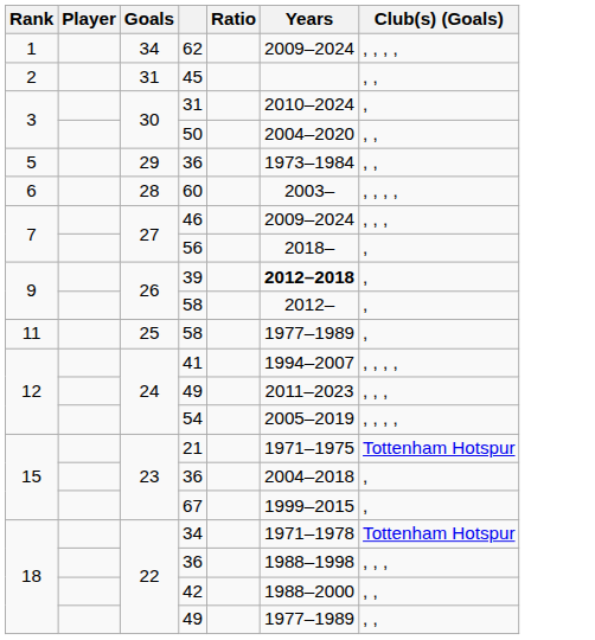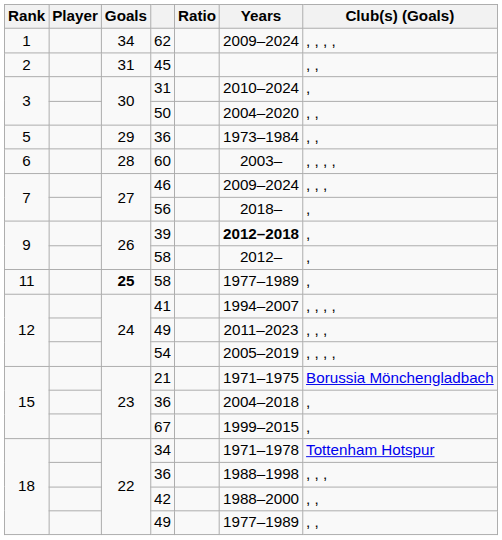 <table class="wikitable sortable plainrowheaders" style="text-align:center;">
 <tr>
 <th scope="col">Rank</th>
 <th scope="col">Player</th>
 <th scope="col">Goals</th>
 <th scope="col"></th>
 <th scope="col">Ratio</th>
 <th scope="col">Years</th>
 <th scope="col">Club(s) (Goals)</th>
 </tr>
 <tr>
 <td>1</td>
 <td align=left data-sort-value="Aubameyang, Pierre Emerick"></td>
 <td>34</td>
 <td>62</td>
 <td></td>
 <td>2009–2024</td>
 <td style="text-align:left;">, , , , </td>
 </tr>
 <tr>
 <td>2</td>
 <td align=left data-sort-value="Larsson, Henrik"></td>
 <td>31</td>
 <td>45</td>
 <td></td>
 <td></td>
 <td style="text-align:left;">, , </td>
 </tr>
 <tr>
 <td rowspan="2">3</td>
 <td align=left data-sort-value="Falcao, Radamel"></td>
 <td rowspan="2">30</td>
 <td>31</td>
 <td></td>
 <td>2010–2024</td>
 <td style="text-align:left;">, </td>
 </tr>
 <tr>
 <td align=left data-sort-value="Huntelaar, Klaas Jan"></td>
 <td>50</td>
 <td></td>
 <td>2004–2020</td>
 <td style="text-align:left;">, , </td>
 </tr>
 <tr>
 <td>5</td>
 <td align=left data-sort-value="Muller, Dieter"></td>
 <td>29</td>
 <td>36</td>
 <td></td>
 <td>1973–1984</td>
 <td style="text-align:left;">, , </td>
 </tr>
 <tr>
 <td>6</td>
 <td align=left data-sort-value="Dzeko, Edin"></td>
 <td>28</td>
 <td>60</td>
 <td></td>
 <td>2003–</td>
 <td style="text-align:left;">, , , , </td>
 </tr>
 <tr>
 <td rowspan="2">7</td>
 <td align=left data-sort-value="Lukaku, Romelu"></td>
 <td rowspan="2">27</td>
 <td>46</td>
 <td></td>
 <td>2009–2024</td>
 <td style="text-align:left;">, , , </td>
 </tr>
 <tr>
 <td align=left data-sort-value="Fernandes, Bruno"></td>
 <td>56</td>
 <td></td>
 <td>2018–</td>
 <td style="text-align:left;">, </td>
 </tr>
 <tr>
 <td rowspan="2">9</td>
 <td align=left data-sort-value="Aduriz, Aritz"></td>
 <td rowspan="2">26</td>
 <td>39</td>
 <td></td>
 <td><strong>2012–2018</strong></td>
 <td style="text-align:left;">, </td>
 </tr>
 <tr>
 <td align=left data-sort-value="Lacazette, Alexandre"></td>
 <td>58</td>
 <td></td>
 <td>2012–</td>
 <td style="text-align:left;">, </td>
 </tr>
 <tr>
 <td>11</td>
 <td align=left data-sort-value="Altobelli, Alessandro"></td>
-<td>25</td>
+<td><strong>25</strong></td>
 <td>58</td>
 <td></td>
 <td>1977–1989</td>
 <td style="text-align:left;">, </td>
 </tr>
 <tr>
 <td rowspan="3">12</td>
 <td align=left data-sort-value="Arveladze, Shota"></td>
 <td rowspan="3">24</td>
 <td>41</td>
 <td></td>
 <td>1994–2007</td>
 <td style="text-align:left;">, , , , </td>
 </tr>
 <tr>
 <td align=left data-sort-value="Dabbur, Munas"></td>
 <td>49</td>
 <td></td>
 <td>2011–2023</td>
 <td style="text-align:left;">, , , </td>
 </tr>
 <tr>
 <td align=left data-sort-value="Gameiro, Kevin"></td>
 <td>54</td>
 <td></td>
 <td>2005–2019</td>
 <td style="text-align:left;">, , , , </td>
 </tr>
 <tr>
 <td rowspan="3">15</td>
 <td align=left data-sort-value="Heynckes, Jupp"></td>
 <td rowspan="3">23</td>
 <td>21</td>
 <td></td>
 <td>1971–1975</td>
-<td style="text-align:left;"><a href='#'>Tottenham Hotspur</a></td>
+<td style="text-align:left;"><a href='#'>Borussia Mönchengladbach</a></td>
 </tr>
 <tr>
 <td align=left data-sort-value="Love, Vagner"></td>
 <td>36</td>
 <td></td>
 <td>2004–2018</td>
 <td style="text-align:left;">, </td>
 </tr>
 <tr>
 <td align=left data-sort-value="Salpingidis, Dimitris"></td>
 <td>67</td>
 <td></td>
 <td>1999–2015</td>
 <td style="text-align:left;">, </td>
 </tr>
 <tr>
 <td rowspan="4">18</td>
 <td align=left data-sort-value="Chivers, Martin"></td>
 <td rowspan="4">22</td>
 <td>34</td>
 <td></td>
 <td>1971–1978</td>
 <td style="text-align:left;"><a href='#'>Tottenham Hotspur</a></td>
 </tr>
 <tr>
 <td align=left data-sort-value="Klinsmann, Jurgen"></td>
 <td>36</td>
 <td></td>
 <td>1988–1998</td>
 <td style="text-align:left;">, , , </td>
 </tr>
 <tr>
 <td align=left data-sort-value="Bergkamp, Dennis"></td>
 <td>42</td>
 <td></td>
 <td>1988–2000</td>
 <td style="text-align:left;">, , </td>
 </tr>
 <tr>
 <td align=left data-sort-value="Rummenigge, KarlHeinz"></td>
 <td>49</td>
 <td></td>
 <td>1977–1989</td>
 <td style="text-align:left;">, , </td>
 </tr>
 </table>
